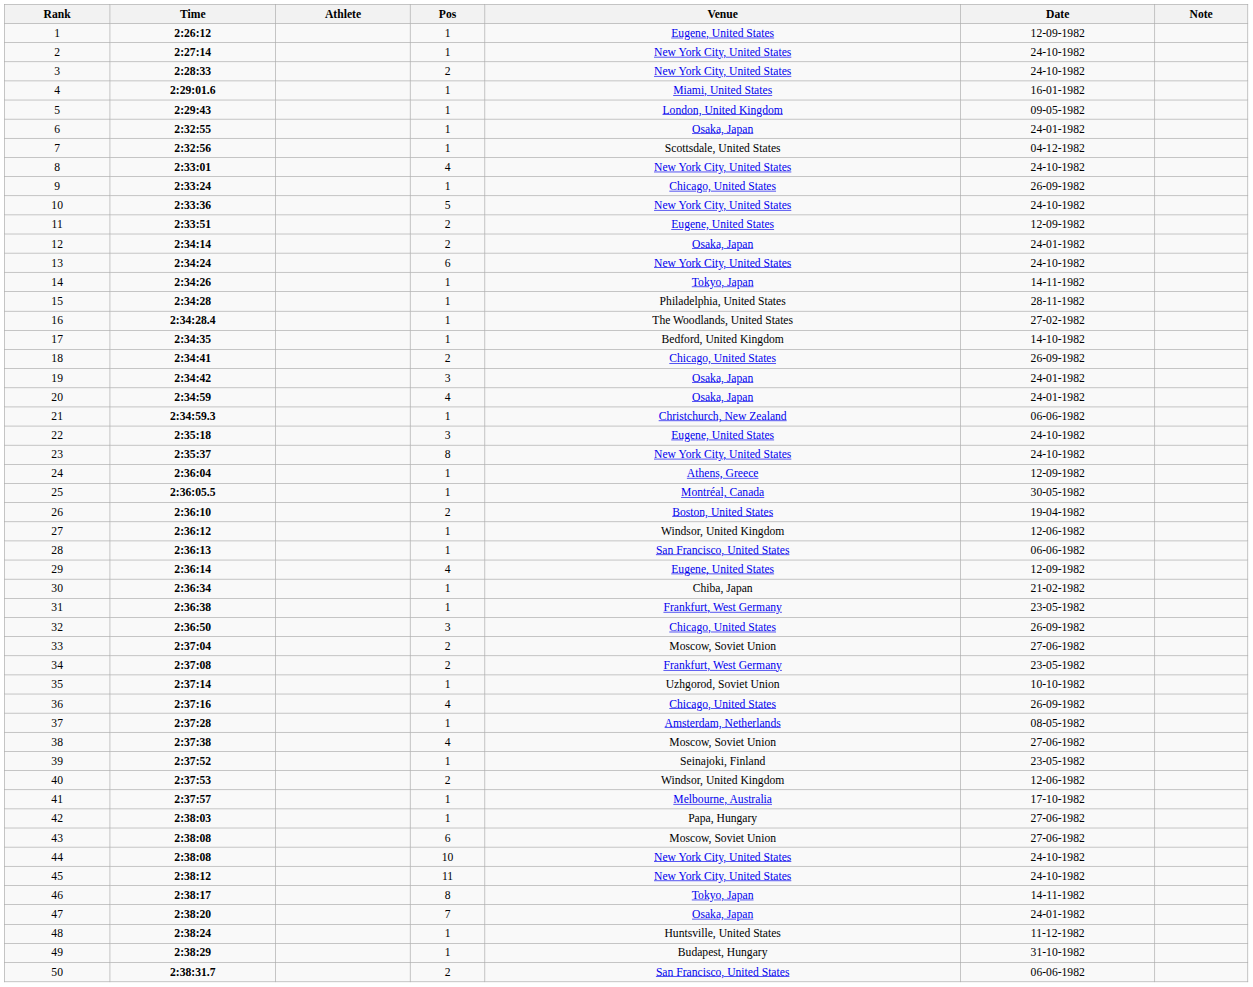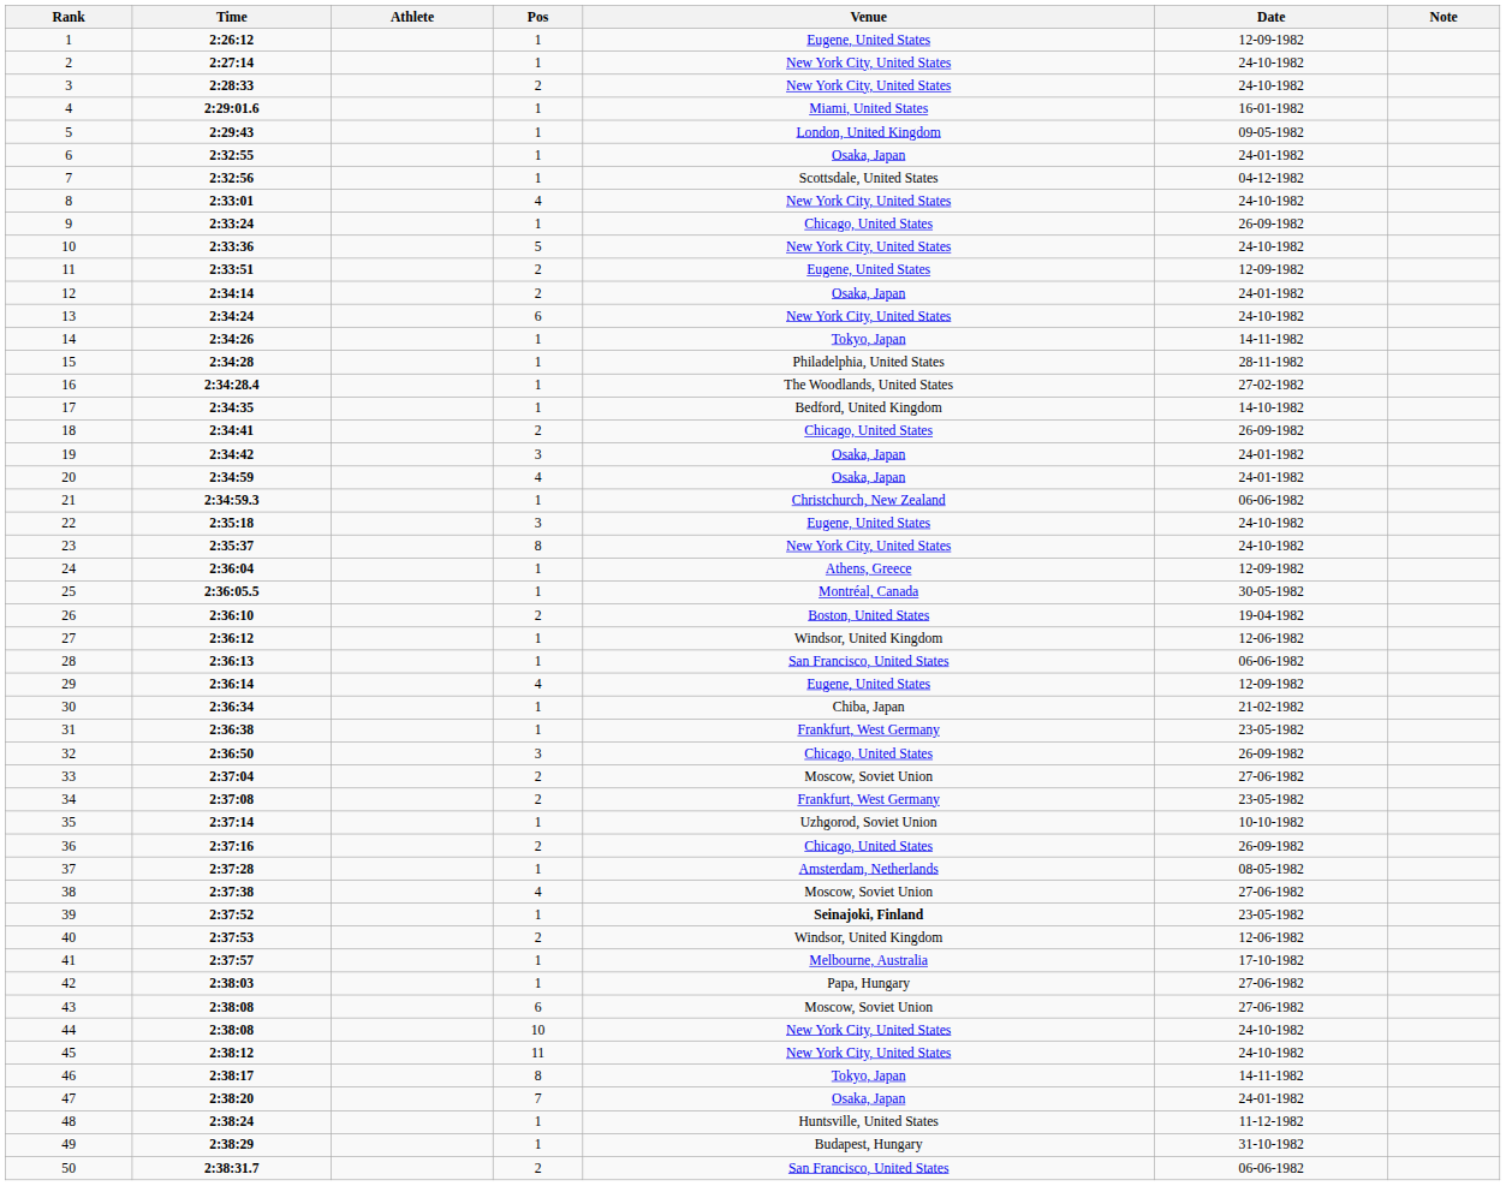 <table class="wikitable sortable" style=" text-align:center; font-size:110%;" width="95%">
 <tr>
 <th>Rank</th>
 <th>Time</th>
 <th>Athlete</th>
 <th>Pos</th>
 <th>Venue</th>
 <th>Date</th>
 <th>Note</th>
 </tr>
 <tr>
 <td>1</td>
 <td><strong>2:26:12</strong></td>
 <td align=left></td>
 <td>1</td>
 <td><a href='#'>Eugene, United States</a></td>
 <td>12-09-1982</td>
 <td></td>
 </tr>
 <tr>
 <td>2</td>
 <td><strong>2:27:14</strong></td>
 <td align=left></td>
 <td>1</td>
 <td><a href='#'>New York City, United States</a></td>
 <td>24-10-1982</td>
 <td></td>
 </tr>
 <tr>
 <td>3</td>
 <td><strong>2:28:33</strong></td>
 <td align=left></td>
 <td>2</td>
 <td><a href='#'>New York City, United States</a></td>
 <td>24-10-1982</td>
 <td></td>
 </tr>
 <tr>
 <td>4</td>
 <td><strong>2:29:01.6</strong></td>
 <td align=left></td>
 <td>1</td>
 <td><a href='#'>Miami, United States</a></td>
 <td>16-01-1982</td>
 <td></td>
 </tr>
 <tr>
 <td>5</td>
 <td><strong>2:29:43</strong></td>
 <td align=left></td>
 <td>1</td>
 <td><a href='#'>London, United Kingdom</a></td>
 <td>09-05-1982</td>
 <td></td>
 </tr>
 <tr>
 <td>6</td>
 <td><strong>2:32:55</strong></td>
 <td align=left></td>
 <td>1</td>
 <td><a href='#'>Osaka, Japan</a></td>
 <td>24-01-1982</td>
 <td></td>
 </tr>
 <tr>
 <td>7</td>
 <td><strong>2:32:56</strong></td>
 <td align=left></td>
 <td>1</td>
 <td>Scottsdale, United States</td>
 <td>04-12-1982</td>
 <td></td>
 </tr>
 <tr>
 <td>8</td>
 <td><strong>2:33:01</strong></td>
 <td align=left></td>
 <td>4</td>
 <td><a href='#'>New York City, United States</a></td>
 <td>24-10-1982</td>
 <td></td>
 </tr>
 <tr>
 <td>9</td>
 <td><strong>2:33:24</strong></td>
 <td align=left></td>
 <td>1</td>
 <td><a href='#'>Chicago, United States</a></td>
 <td>26-09-1982</td>
 <td></td>
 </tr>
 <tr>
 <td>10</td>
 <td><strong>2:33:36</strong></td>
 <td align=left></td>
 <td>5</td>
 <td><a href='#'>New York City, United States</a></td>
 <td>24-10-1982</td>
 <td></td>
 </tr>
 <tr>
 <td>11</td>
 <td><strong>2:33:51</strong></td>
 <td align=left></td>
 <td>2</td>
 <td><a href='#'>Eugene, United States</a></td>
 <td>12-09-1982</td>
 <td></td>
 </tr>
 <tr>
 <td>12</td>
 <td><strong>2:34:14</strong></td>
 <td align=left></td>
 <td>2</td>
 <td><a href='#'>Osaka, Japan</a></td>
 <td>24-01-1982</td>
 <td></td>
 </tr>
 <tr>
 <td>13</td>
 <td><strong>2:34:24</strong></td>
 <td align=left></td>
 <td>6</td>
 <td><a href='#'>New York City, United States</a></td>
 <td>24-10-1982</td>
 <td></td>
 </tr>
 <tr>
 <td>14</td>
 <td><strong>2:34:26</strong></td>
 <td align=left></td>
 <td>1</td>
 <td><a href='#'>Tokyo, Japan</a></td>
 <td>14-11-1982</td>
 <td></td>
 </tr>
 <tr>
 <td>15</td>
 <td><strong>2:34:28</strong></td>
 <td align=left></td>
 <td>1</td>
 <td>Philadelphia, United States</td>
 <td>28-11-1982</td>
 <td></td>
 </tr>
 <tr>
 <td>16</td>
 <td><strong>2:34:28.4</strong></td>
 <td align=left></td>
 <td>1</td>
 <td>The Woodlands, United States</td>
 <td>27-02-1982</td>
 <td></td>
 </tr>
 <tr>
 <td>17</td>
 <td><strong>2:34:35</strong></td>
 <td align=left></td>
 <td>1</td>
 <td>Bedford, United Kingdom</td>
 <td>14-10-1982</td>
 <td></td>
 </tr>
 <tr>
 <td>18</td>
 <td><strong>2:34:41</strong></td>
 <td align=left></td>
 <td>2</td>
 <td><a href='#'>Chicago, United States</a></td>
 <td>26-09-1982</td>
 <td></td>
 </tr>
 <tr>
 <td>19</td>
 <td><strong>2:34:42</strong></td>
 <td align=left></td>
 <td>3</td>
 <td><a href='#'>Osaka, Japan</a></td>
 <td>24-01-1982</td>
 <td></td>
 </tr>
 <tr>
 <td>20</td>
 <td><strong>2:34:59</strong></td>
 <td align=left></td>
 <td>4</td>
 <td><a href='#'>Osaka, Japan</a></td>
 <td>24-01-1982</td>
 <td></td>
 </tr>
 <tr>
 <td>21</td>
 <td><strong>2:34:59.3</strong></td>
 <td align=left></td>
 <td>1</td>
 <td><a href='#'>Christchurch, New Zealand</a></td>
 <td>06-06-1982</td>
 <td></td>
 </tr>
 <tr>
 <td>22</td>
 <td><strong>2:35:18</strong></td>
 <td align=left></td>
 <td>3</td>
 <td><a href='#'>Eugene, United States</a></td>
 <td>24-10-1982</td>
 <td></td>
 </tr>
 <tr>
 <td>23</td>
 <td><strong>2:35:37</strong></td>
 <td align=left></td>
 <td>8</td>
 <td><a href='#'>New York City, United States</a></td>
 <td>24-10-1982</td>
 <td></td>
 </tr>
 <tr>
 <td>24</td>
 <td><strong>2:36:04</strong></td>
 <td align=left></td>
 <td>1</td>
 <td><a href='#'>Athens, Greece</a></td>
 <td>12-09-1982</td>
 <td></td>
 </tr>
 <tr>
 <td>25</td>
 <td><strong>2:36:05.5</strong></td>
 <td align=left></td>
 <td>1</td>
 <td><a href='#'>Montréal, Canada</a></td>
 <td>30-05-1982</td>
 <td></td>
 </tr>
 <tr>
 <td>26</td>
 <td><strong>2:36:10</strong></td>
 <td align=left></td>
 <td>2</td>
 <td><a href='#'>Boston, United States</a></td>
 <td>19-04-1982</td>
 <td></td>
 </tr>
 <tr>
 <td>27</td>
 <td><strong>2:36:12</strong></td>
 <td align=left></td>
 <td>1</td>
 <td>Windsor, United Kingdom</td>
 <td>12-06-1982</td>
 <td></td>
 </tr>
 <tr>
 <td>28</td>
 <td><strong>2:36:13</strong></td>
 <td align=left></td>
 <td>1</td>
 <td><a href='#'>San Francisco, United States</a></td>
 <td>06-06-1982</td>
 <td></td>
 </tr>
 <tr>
 <td>29</td>
 <td><strong>2:36:14</strong></td>
 <td align=left></td>
 <td>4</td>
 <td><a href='#'>Eugene, United States</a></td>
 <td>12-09-1982</td>
 <td></td>
 </tr>
 <tr>
 <td>30</td>
 <td><strong>2:36:34</strong></td>
 <td align=left></td>
 <td>1</td>
 <td>Chiba, Japan</td>
 <td>21-02-1982</td>
 <td></td>
 </tr>
 <tr>
 <td>31</td>
 <td><strong>2:36:38</strong></td>
 <td align=left></td>
 <td>1</td>
 <td><a href='#'>Frankfurt, West Germany</a></td>
 <td>23-05-1982</td>
 <td></td>
 </tr>
 <tr>
 <td>32</td>
 <td><strong>2:36:50</strong></td>
 <td align=left></td>
 <td>3</td>
 <td><a href='#'>Chicago, United States</a></td>
 <td>26-09-1982</td>
 <td></td>
 </tr>
 <tr>
 <td>33</td>
 <td><strong>2:37:04</strong></td>
 <td align=left></td>
 <td>2</td>
 <td>Moscow, Soviet Union</td>
 <td>27-06-1982</td>
 <td></td>
 </tr>
 <tr>
 <td>34</td>
 <td><strong>2:37:08</strong></td>
 <td align=left></td>
 <td>2</td>
 <td><a href='#'>Frankfurt, West Germany</a></td>
 <td>23-05-1982</td>
 <td></td>
 </tr>
 <tr>
 <td>35</td>
 <td><strong>2:37:14</strong></td>
 <td align=left></td>
 <td>1</td>
 <td>Uzhgorod, Soviet Union</td>
 <td>10-10-1982</td>
 <td></td>
 </tr>
 <tr>
 <td>36</td>
 <td><strong>2:37:16</strong></td>
 <td align=left></td>
-<td>4</td>
+<td>2</td>
 <td><a href='#'>Chicago, United States</a></td>
 <td>26-09-1982</td>
 <td></td>
 </tr>
 <tr>
 <td>37</td>
 <td><strong>2:37:28</strong></td>
 <td align=left></td>
 <td>1</td>
 <td><a href='#'>Amsterdam, Netherlands</a></td>
 <td>08-05-1982</td>
 <td></td>
 </tr>
 <tr>
 <td>38</td>
 <td><strong>2:37:38</strong></td>
 <td align=left></td>
 <td>4</td>
 <td>Moscow, Soviet Union</td>
 <td>27-06-1982</td>
 <td></td>
 </tr>
 <tr>
 <td>39</td>
 <td><strong>2:37:52</strong></td>
 <td align=left></td>
 <td>1</td>
-<td>Seinajoki, Finland</td>
+<td><strong>Seinajoki, Finland</strong></td>
 <td>23-05-1982</td>
 <td></td>
 </tr>
 <tr>
 <td>40</td>
 <td><strong>2:37:53</strong></td>
 <td align=left></td>
 <td>2</td>
 <td>Windsor, United Kingdom</td>
 <td>12-06-1982</td>
 <td></td>
 </tr>
 <tr>
 <td>41</td>
 <td><strong>2:37:57</strong></td>
 <td align=left></td>
 <td>1</td>
 <td><a href='#'>Melbourne, Australia</a></td>
 <td>17-10-1982</td>
 <td></td>
 </tr>
 <tr>
 <td>42</td>
 <td><strong>2:38:03</strong></td>
 <td align=left></td>
 <td>1</td>
 <td>Papa, Hungary</td>
 <td>27-06-1982</td>
 <td></td>
 </tr>
 <tr>
 <td>43</td>
 <td><strong>2:38:08</strong></td>
 <td align=left></td>
 <td>6</td>
 <td>Moscow, Soviet Union</td>
 <td>27-06-1982</td>
 <td></td>
 </tr>
 <tr>
 <td>44</td>
 <td><strong>2:38:08</strong></td>
 <td align=left></td>
 <td>10</td>
 <td><a href='#'>New York City, United States</a></td>
 <td>24-10-1982</td>
 <td></td>
 </tr>
 <tr>
 <td>45</td>
 <td><strong>2:38:12</strong></td>
 <td align=left></td>
 <td>11</td>
 <td><a href='#'>New York City, United States</a></td>
 <td>24-10-1982</td>
 <td></td>
 </tr>
 <tr>
 <td>46</td>
 <td><strong>2:38:17</strong></td>
 <td align=left></td>
 <td>8</td>
 <td><a href='#'>Tokyo, Japan</a></td>
 <td>14-11-1982</td>
 <td></td>
 </tr>
 <tr>
 <td>47</td>
 <td><strong>2:38:20</strong></td>
 <td align=left></td>
 <td>7</td>
 <td><a href='#'>Osaka, Japan</a></td>
 <td>24-01-1982</td>
 <td></td>
 </tr>
 <tr>
 <td>48</td>
 <td><strong>2:38:24</strong></td>
 <td align=left></td>
 <td>1</td>
 <td>Huntsville, United States</td>
 <td>11-12-1982</td>
 <td></td>
 </tr>
 <tr>
 <td>49</td>
 <td><strong>2:38:29</strong></td>
 <td align=left></td>
 <td>1</td>
 <td>Budapest, Hungary</td>
 <td>31-10-1982</td>
 <td></td>
 </tr>
 <tr>
 <td>50</td>
 <td><strong>2:38:31.7</strong></td>
 <td align=left></td>
 <td>2</td>
 <td><a href='#'>San Francisco, United States</a></td>
 <td>06-06-1982</td>
 <td></td>
 </tr>
 </table>
